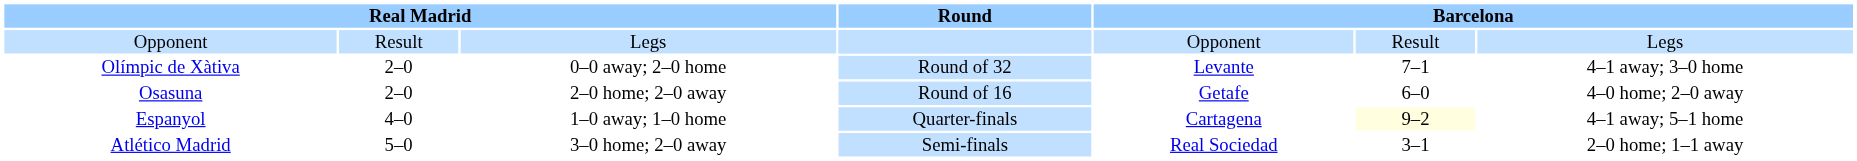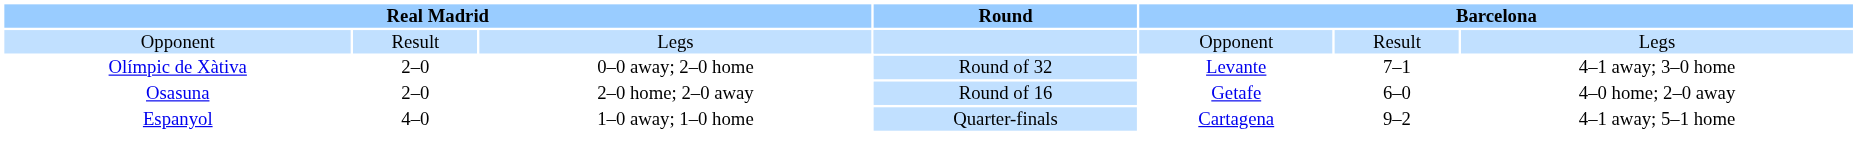 <table width="100%" style="text-align:center">
 <tr valign=top bgcolor=#99ccff>
 <th colspan=3 style="width:1*">Real Madrid</th>
 <th><strong>Round</strong></th>
 <th colspan=3 style="width:1*">Barcelona</th>
 </tr>
 <tr valign=top bgcolor=#c1e0ff>
 <td>Opponent</td>
 <td>Result</td>
 <td>Legs</td>
 <td bgcolor=#c1e0ff></td>
 <td>Opponent</td>
 <td>Result</td>
 <td>Legs</td>
 </tr>
 <tr>
 <td><a href='#'>Olímpic de Xàtiva</a></td>
 <td>2–0</td>
 <td>0–0 away; 2–0 home</td>
 <td bgcolor="#c1e0ff">Round of 32</td>
 <td><a href='#'>Levante</a></td>
 <td>7–1</td>
 <td>4–1 away; 3–0 home</td>
 </tr>
 <tr>
 <td><a href='#'>Osasuna</a></td>
 <td>2–0</td>
 <td>2–0 home; 2–0 away</td>
 <td bgcolor="#c1e0ff">Round of 16</td>
 <td><a href='#'>Getafe</a></td>
 <td>6–0</td>
 <td>4–0 home; 2–0 away</td>
 </tr>
 <tr>
 <td><a href='#'>Espanyol</a></td>
 <td>4–0</td>
 <td>1–0 away; 1–0 home</td>
 <td bgcolor="#c1e0ff">Quarter-finals</td>
 <td><a href='#'>Cartagena</a></td>
-<td style="background: lightyellow;">9–2</td>
+<td>9–2</td>
 <td>4–1 away; 5–1 home</td>
 </tr>
-<tr>
-<td><a href='#'>Atlético Madrid</a></td>
-<td>5–0</td>
-<td>3–0 home; 2–0 away</td>
-<td bgcolor="#c1e0ff">Semi-finals</td>
-<td><a href='#'>Real Sociedad</a></td>
-<td>3–1</td>
-<td>2–0 home; 1–1 away</td>
-</tr>
 </table>
